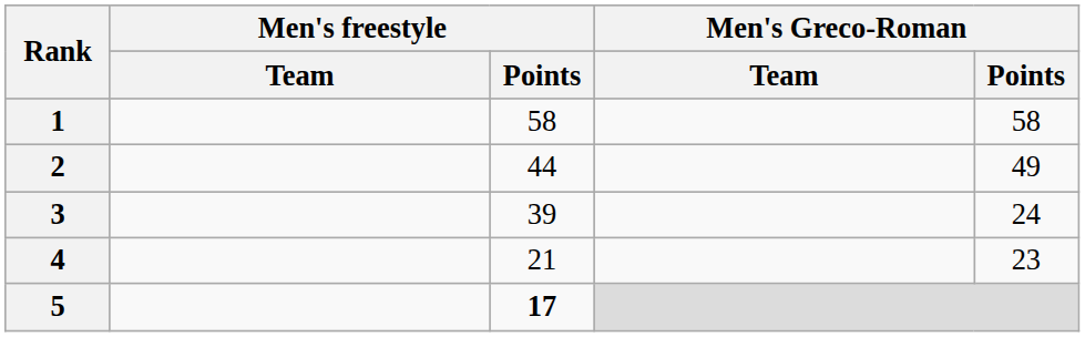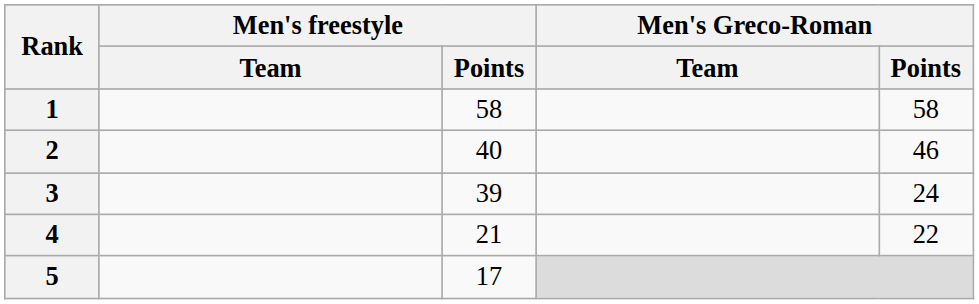 <table class="wikitable" style="text-align:center;">
 <tr>
 <th width=50 rowspan="2">Rank</th>
 <th colspan="2">Men's freestyle</th>
 <th colspan="2">Men's Greco-Roman</th>
 </tr>
 <tr>
 <th width=200>Team</th>
 <th width=50>Points</th>
 <th width=200>Team</th>
 <th width=50>Points</th>
 </tr>
 <tr>
 <th>1</th>
 <td align=left></td>
 <td>58</td>
 <td align=left></td>
 <td>58</td>
 </tr>
 <tr>
 <th>2</th>
 <td align=left></td>
-<td>44</td>
+<td>40</td>
 <td align=left></td>
-<td>49</td>
+<td>46</td>
 </tr>
 <tr>
 <th>3</th>
 <td align=left></td>
 <td>39</td>
 <td align=left></td>
 <td>24</td>
 </tr>
 <tr>
 <th>4</th>
 <td align=left></td>
 <td>21</td>
 <td align=left></td>
-<td>23</td>
+<td>22</td>
 </tr>
 <tr>
 <th>5</th>
 <td align=left></td>
-<td><strong>17</strong></td>
+<td>17</td>
 <td bgcolor=#DCDCDC colspan=2></td>
 </tr>
 </table>
